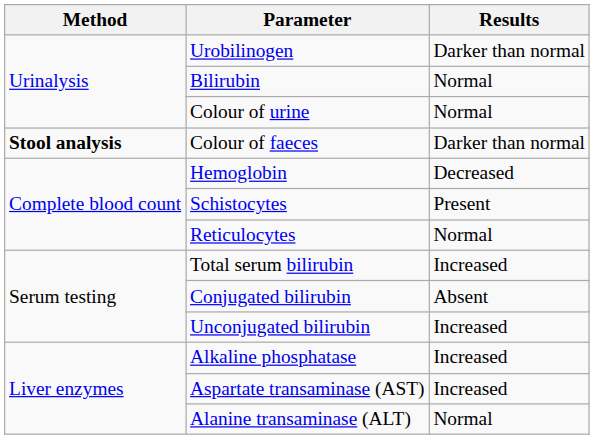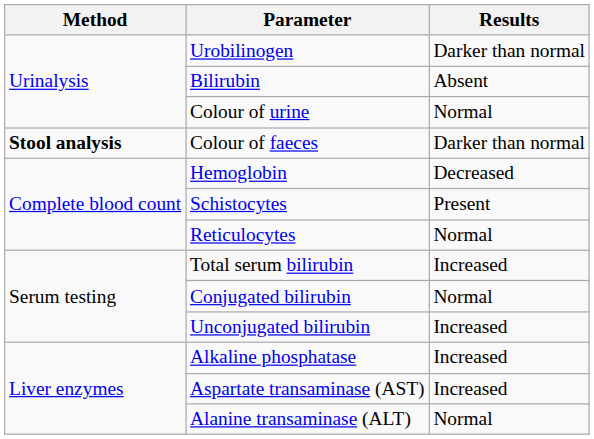 <table class="wikitable">
 <tr>
 <th>Method</th>
 <th>Parameter</th>
 <th>Results</th>
 </tr>
 <tr>
 <td rowspan="3"><a href='#'>Urinalysis</a></td>
 <td><a href='#'>Urobilinogen</a></td>
 <td>Darker than normal</td>
 </tr>
 <tr>
 <td><a href='#'>Bilirubin</a></td>
-<td>Normal</td>
+<td>Absent</td>
 </tr>
 <tr>
 <td>Colour of <a href='#'>urine</a></td>
 <td>Normal</td>
 </tr>
 <tr>
 <td><strong>Stool analysis</strong></td>
 <td>Colour of <a href='#'>faeces</a></td>
 <td>Darker than normal</td>
 </tr>
 <tr>
 <td rowspan="3"><a href='#'>Complete blood count</a></td>
 <td><a href='#'>Hemoglobin</a></td>
 <td>Decreased</td>
 </tr>
 <tr>
 <td><a href='#'>Schistocytes</a></td>
 <td>Present</td>
 </tr>
 <tr>
 <td><a href='#'>Reticulocytes</a></td>
 <td>Normal</td>
 </tr>
 <tr>
 <td rowspan="3">Serum testing</td>
 <td>Total serum <a href='#'>bilirubin</a></td>
 <td>Increased</td>
 </tr>
 <tr>
 <td><a href='#'>Conjugated bilirubin</a></td>
-<td>Absent</td>
+<td>Normal</td>
 </tr>
 <tr>
 <td><a href='#'>Unconjugated bilirubin</a></td>
 <td>Increased</td>
 </tr>
 <tr>
 <td rowspan="3"><a href='#'>Liver enzymes</a></td>
 <td><a href='#'>Alkaline phosphatase</a></td>
 <td>Increased</td>
 </tr>
 <tr>
 <td><a href='#'>Aspartate transaminase</a> (AST)</td>
 <td>Increased</td>
 </tr>
 <tr>
 <td><a href='#'>Alanine transaminase</a> (ALT)</td>
 <td>Normal</td>
 </tr>
 </table>
